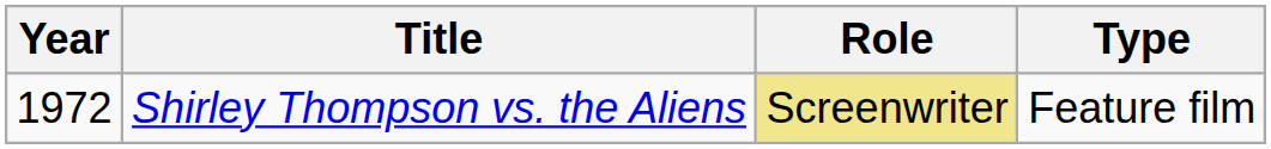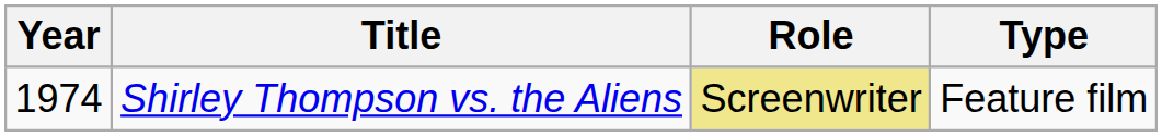 <table class="wikitable sortable">
 <tr>
 <th>Year</th>
 <th>Title</th>
 <th>Role</th>
 <th>Type</th>
 </tr>
 <tr>
-<td>1972</td>
+<td>1974</td>
 <td><em><a href='#'>Shirley Thompson vs. the Aliens</a></em></td>
 <td style="background: khaki;">Screenwriter</td>
 <td>Feature film</td>
 </tr>
 </table>
